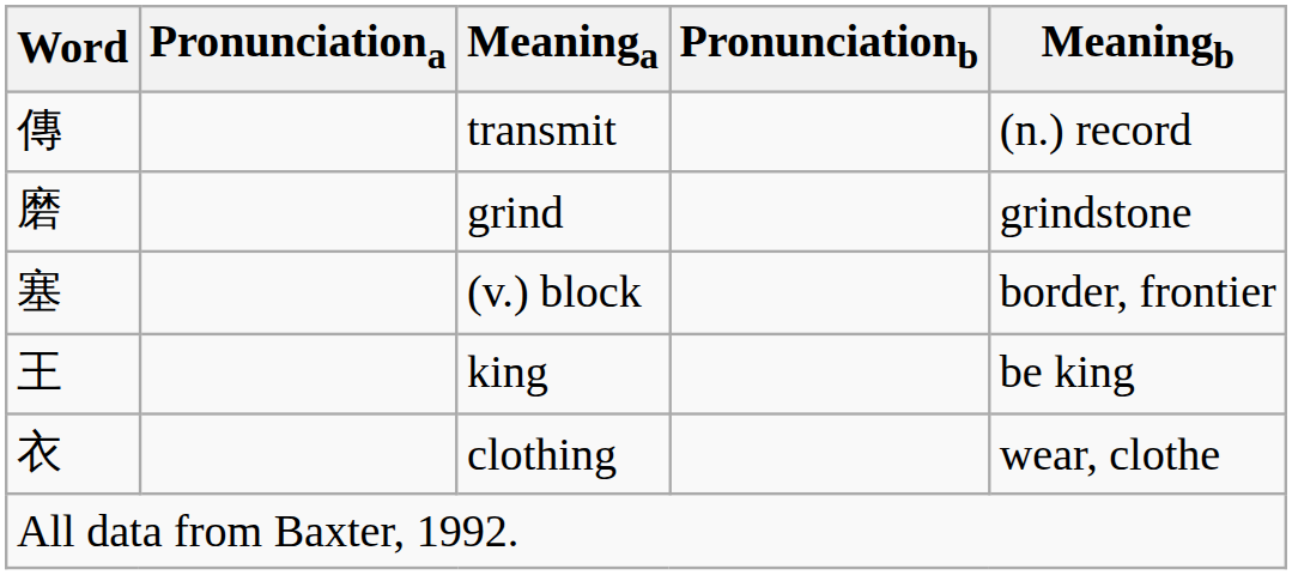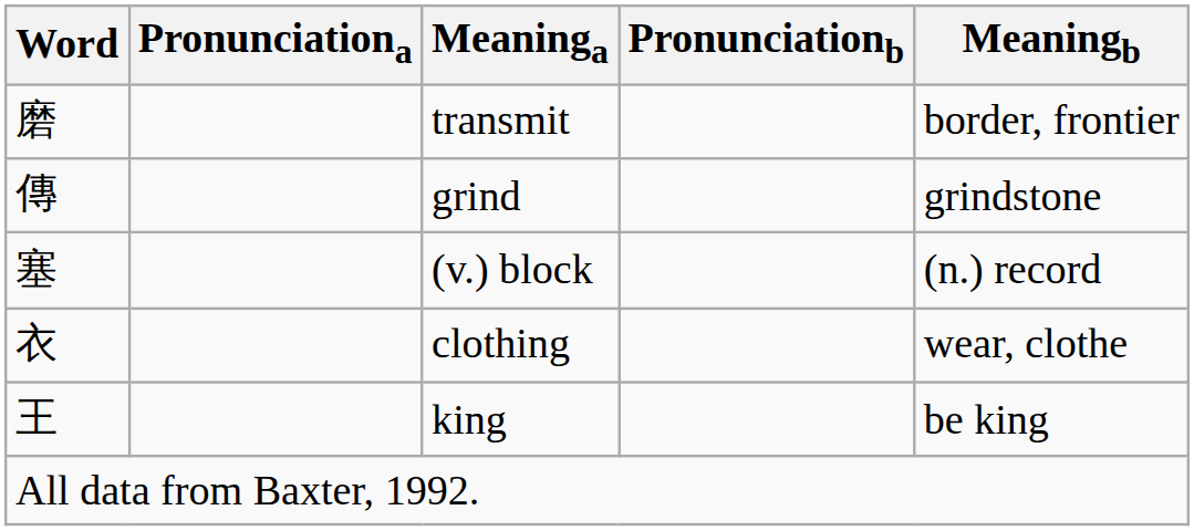 <table class="wikitable">
 <tr>
 <th>Word</th>
 <th>Pronunciation<sub>a</sub></th>
 <th>Meaning<sub>a</sub></th>
 <th>Pronunciation<sub>b</sub></th>
 <th>Meaning<sub>b</sub></th>
 </tr>
 <tr>
-<td>傳</td>
+<td>磨</td>
 <td></td>
 <td>transmit</td>
 <td></td>
-<td>(n.) record</td>
+<td>border, frontier</td>
 </tr>
 <tr>
-<td>磨</td>
+<td>傳</td>
 <td></td>
 <td>grind</td>
 <td></td>
 <td>grindstone</td>
 </tr>
 <tr>
 <td>塞</td>
 <td></td>
 <td>(v.) block</td>
 <td></td>
-<td>border, frontier</td>
+<td>(n.) record</td>
+</tr>
+<tr>
+<td>衣</td>
+<td></td>
+<td>clothing</td>
+<td></td>
+<td>wear, clothe</td>
 </tr>
 <tr>
 <td>王</td>
 <td></td>
 <td>king</td>
 <td></td>
 <td>be king</td>
 </tr>
 <tr>
-<td>衣</td>
-<td></td>
-<td>clothing</td>
-<td></td>
-<td>wear, clothe</td>
-</tr>
-<tr>
 <td colspan="5">All data from Baxter, 1992.</td>
 </tr>
 </table>
